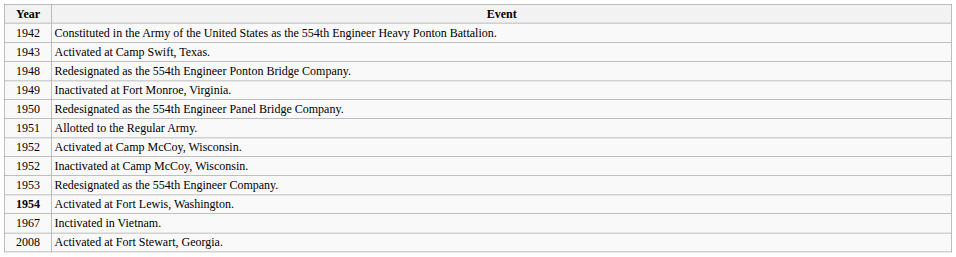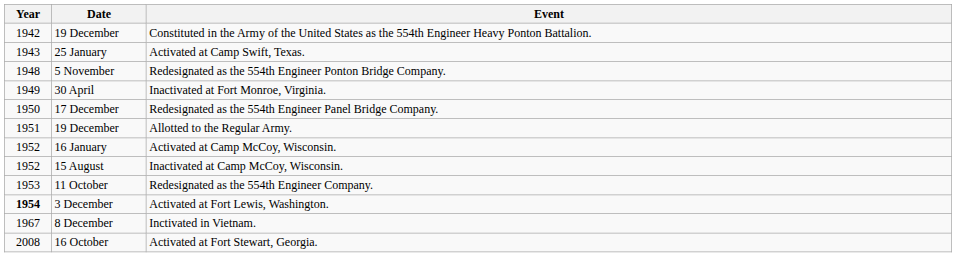 <table class="wikitable" style="width:100%;">
 <tr>
 <th style="width:5%">Year</th>
+<th style="width:10%">Date</th>
 <th>Event</th>
 </tr>
 <tr>
 <td align="center">1942</td>
+<td>19 December</td>
 <td>Constituted in the Army of the United States as the 554th Engineer Heavy Ponton Battalion.</td>
 </tr>
 <tr>
 <td align="center">1943</td>
+<td>25 January</td>
 <td>Activated at Camp Swift, Texas.</td>
 </tr>
 <tr>
 <td align="center">1948</td>
+<td>5 November</td>
 <td>Redesignated as the 554th Engineer Ponton Bridge Company.</td>
 </tr>
 <tr>
 <td align="center">1949</td>
+<td>30 April</td>
 <td>Inactivated at Fort Monroe, Virginia.</td>
 </tr>
 <tr>
 <td align="center">1950</td>
+<td>17 December</td>
 <td>Redesignated as the 554th Engineer Panel Bridge Company.</td>
 </tr>
 <tr>
 <td align="center">1951</td>
+<td>19 December</td>
 <td>Allotted to the Regular Army.</td>
 </tr>
 <tr>
 <td align="center">1952</td>
+<td>16 January</td>
 <td>Activated at Camp McCoy, Wisconsin.</td>
 </tr>
 <tr>
 <td align="center">1952</td>
+<td>15 August</td>
 <td>Inactivated at Camp McCoy, Wisconsin.</td>
 </tr>
 <tr>
 <td align="center">1953</td>
+<td>11 October</td>
 <td>Redesignated as the 554th Engineer Company.</td>
 </tr>
 <tr>
 <td align="center"><strong>1954</strong></td>
+<td>3 December</td>
 <td>Activated at Fort Lewis, Washington.</td>
 </tr>
 <tr>
 <td align="center">1967</td>
+<td>8 December</td>
 <td>Inctivated in Vietnam.</td>
 </tr>
 <tr>
 <td align="center">2008</td>
+<td>16 October</td>
 <td>Activated at Fort Stewart, Georgia.</td>
 </tr>
 </table>
